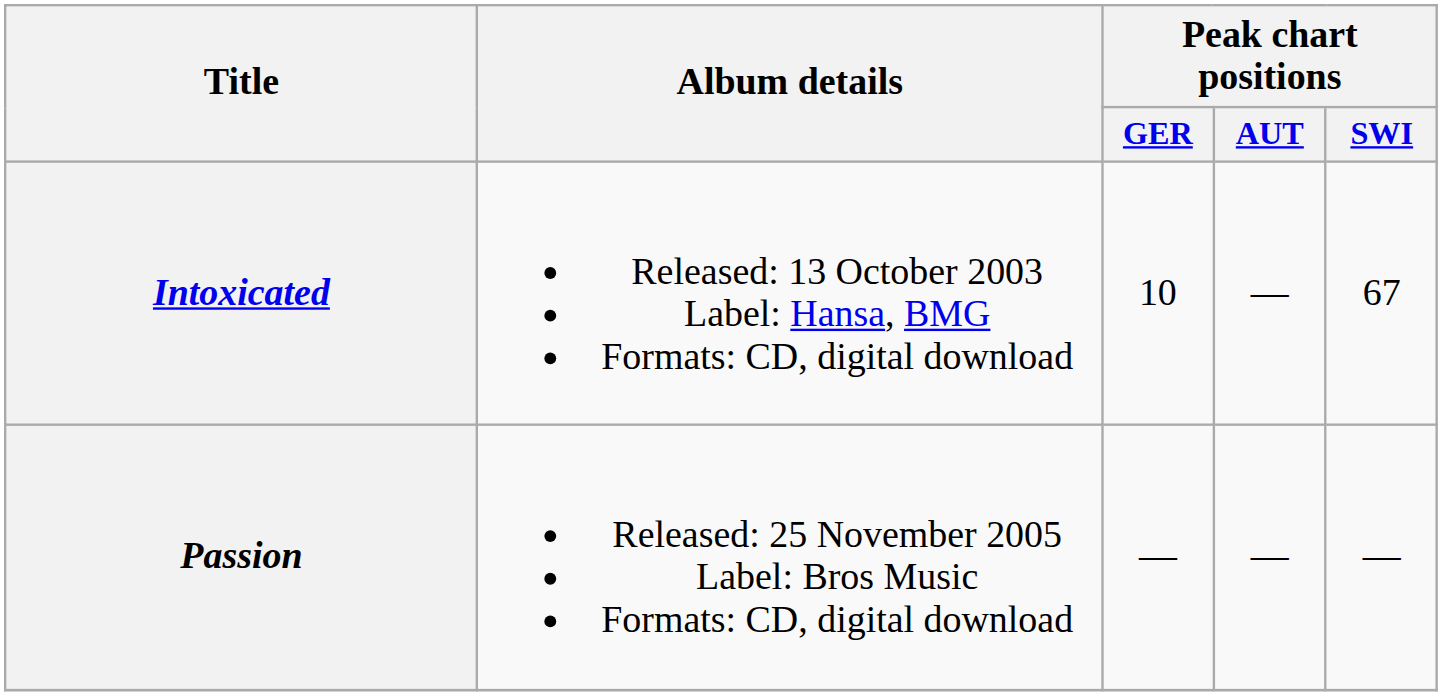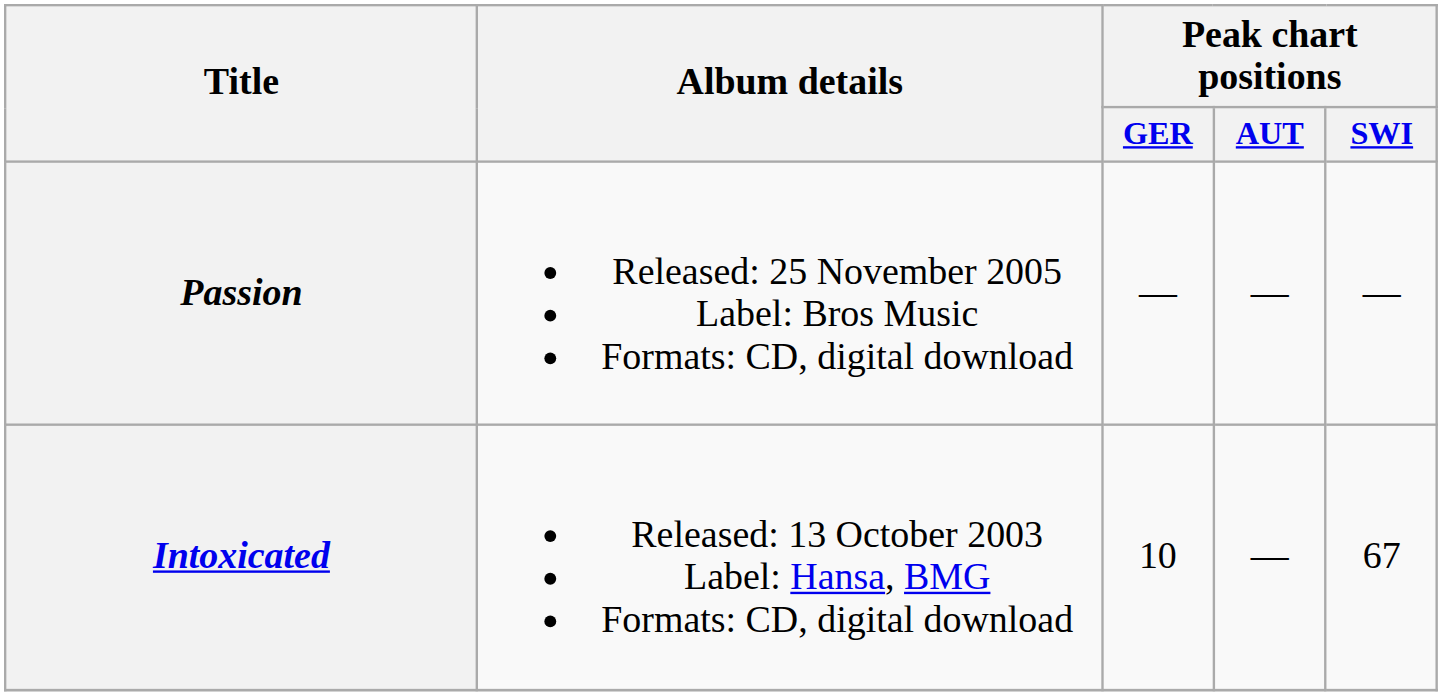 <table class="wikitable plainrowheaders" style="text-align:center;" border="1">
 <tr>
 <th scope="col" rowspan="2" style="width:12em;">Title</th>
 <th scope="col" rowspan="2" style="width:16em;">Album details</th>
 <th scope="col" colspan="3">Peak chart positions</th>
 </tr>
 <tr>
 <th style="width:3em;font-size:85%"><a href='#'>GER</a><br></th>
 <th style="width:3em;font-size:85%"><a href='#'>AUT</a><br></th>
 <th style="width:3em;font-size:85%"><a href='#'>SWI</a><br></th>
 </tr>
 <tr>
+<th scope="row"><em>Passion</em></th>
+<td><br><ul><li>Released: 25 November 2005</li><li>Label: Bros Music</li><li>Formats: CD, digital download</li></ul></td>
+<td>—</td>
+<td>—</td>
+<td>—</td>
+</tr>
+<tr>
 <th scope="row"><em><a href='#'>Intoxicated</a></em></th>
 <td><br><ul><li>Released: 13 October 2003</li><li>Label: <a href='#'>Hansa</a>, <a href='#'>BMG</a></li><li>Formats: CD, digital download</li></ul></td>
 <td>10</td>
 <td>—</td>
 <td>67</td>
 </tr>
 <tr>
-<th scope="row"><em>Passion</em></th>
-<td><br><ul><li>Released: 25 November 2005</li><li>Label: Bros Music</li><li>Formats: CD, digital download</li></ul></td>
-<td>—</td>
-<td>—</td>
-<td>—</td>
-</tr>
-<tr>
 </tr>
 </table>
